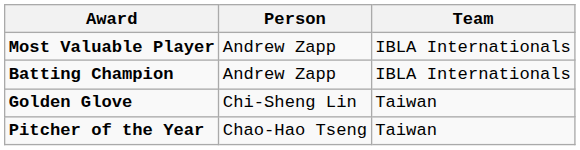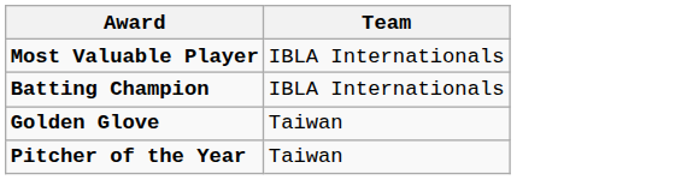 <table class="wikitable">
 <tr>
 <th>Award</th>
-<th>Person</th>
 <th>Team</th>
 </tr>
 <tr>
 <td><strong>Most Valuable Player</strong></td>
-<td>Andrew Zapp</td>
 <td>IBLA Internationals</td>
 </tr>
 <tr>
 <td><strong>Batting Champion</strong></td>
-<td>Andrew Zapp</td>
 <td>IBLA Internationals</td>
 </tr>
 <tr>
 <td><strong>Golden Glove</strong></td>
-<td>Chi-Sheng Lin</td>
 <td>Taiwan</td>
 </tr>
 <tr>
 <td><strong>Pitcher of the Year</strong></td>
-<td>Chao-Hao Tseng</td>
 <td>Taiwan</td>
 </tr>
 </table>
